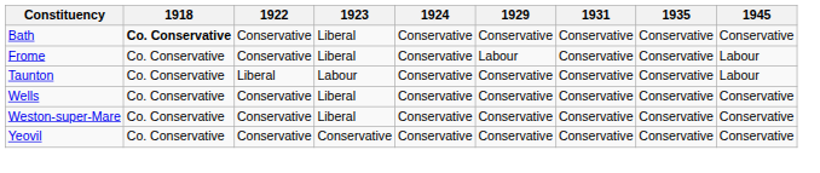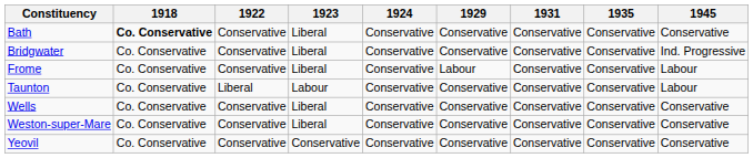 <table class="wikitable sortable">
 <tr>
 <th>Constituency</th>
 <th>1918</th>
 <th>1922</th>
 <th>1923</th>
 <th>1924</th>
 <th>1929</th>
 <th>1931</th>
 <th>1935</th>
 <th>1945</th>
 </tr>
 <tr>
 <td><a href='#'>Bath</a></td>
 <td bgcolor=><strong>Co. Conservative</strong></td>
 <td bgcolor=>Conservative</td>
 <td bgcolor=>Liberal</td>
 <td bgcolor=>Conservative</td>
 <td bgcolor=>Conservative</td>
 <td bgcolor=>Conservative</td>
 <td bgcolor=>Conservative</td>
 <td bgcolor=>Conservative</td>
+</tr>
+<tr>
+<td><a href='#'>Bridgwater</a></td>
+<td bgcolor=>Co. Conservative</td>
+<td bgcolor=>Conservative</td>
+<td bgcolor=>Liberal</td>
+<td bgcolor=>Conservative</td>
+<td bgcolor=>Conservative</td>
+<td bgcolor=>Conservative</td>
+<td bgcolor=>Conservative</td>
+<td bgcolor=>Ind. Progressive</td>
 </tr>
 <tr>
 <td><a href='#'>Frome</a></td>
 <td bgcolor=>Co. Conservative</td>
 <td bgcolor=>Conservative</td>
 <td bgcolor=>Liberal</td>
 <td bgcolor=>Conservative</td>
 <td bgcolor=>Labour</td>
 <td bgcolor=>Conservative</td>
 <td bgcolor=>Conservative</td>
 <td bgcolor=>Labour</td>
 </tr>
 <tr>
 <td><a href='#'>Taunton</a></td>
 <td bgcolor=>Co. Conservative</td>
 <td bgcolor=>Liberal</td>
 <td bgcolor=>Labour</td>
 <td bgcolor=>Conservative</td>
 <td bgcolor=>Conservative</td>
 <td bgcolor=>Conservative</td>
 <td bgcolor=>Conservative</td>
 <td bgcolor=>Labour</td>
 </tr>
 <tr>
 <td><a href='#'>Wells</a></td>
 <td bgcolor=>Co. Conservative</td>
 <td bgcolor=>Conservative</td>
 <td bgcolor=>Liberal</td>
 <td bgcolor=>Conservative</td>
 <td bgcolor=>Conservative</td>
 <td bgcolor=>Conservative</td>
 <td bgcolor=>Conservative</td>
 <td bgcolor=>Conservative</td>
 </tr>
 <tr>
 <td><a href='#'>Weston-super-Mare</a></td>
 <td bgcolor=>Co. Conservative</td>
 <td bgcolor=>Conservative</td>
 <td bgcolor=>Liberal</td>
 <td bgcolor=>Conservative</td>
 <td bgcolor=>Conservative</td>
 <td bgcolor=>Conservative</td>
 <td bgcolor=>Conservative</td>
 <td bgcolor=>Conservative</td>
 </tr>
 <tr>
 <td><a href='#'>Yeovil</a></td>
 <td bgcolor=>Co. Conservative</td>
 <td bgcolor=>Conservative</td>
 <td bgcolor=>Conservative</td>
 <td bgcolor=>Conservative</td>
 <td bgcolor=>Conservative</td>
 <td bgcolor=>Conservative</td>
 <td bgcolor=>Conservative</td>
 <td bgcolor=>Conservative</td>
 </tr>
 </table>
